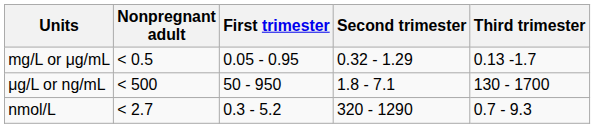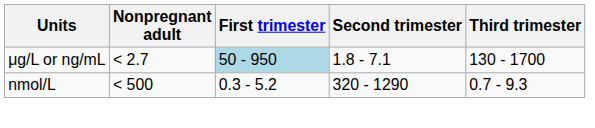 <table class="wikitable">
 <tr>
 <th>Units</th>
 <th>Nonpregnant <br>adult</th>
 <th>First <a href='#'>trimester</a></th>
 <th>Second trimester</th>
 <th>Third trimester</th>
 </tr>
 <tr>
-<td>mg/L or μg/mL</td>
-<td>< 0.5</td>
-<td>0.05 - 0.95</td>
-<td>0.32 - 1.29</td>
-<td>0.13 -1.7</td>
-</tr>
-<tr>
 <td>μg/L or ng/mL</td>
-<td>< 500</td>
-<td>50 - 950</td>
+<td>< 2.7</td>
+<td style="background: lightblue;">50 - 950</td>
 <td>1.8 - 7.1</td>
 <td>130 - 1700</td>
 </tr>
 <tr>
 <td>nmol/L</td>
-<td>< 2.7</td>
+<td>< 500</td>
 <td>0.3 - 5.2</td>
 <td>320 - 1290</td>
 <td>0.7 - 9.3</td>
 </tr>
 </table>
